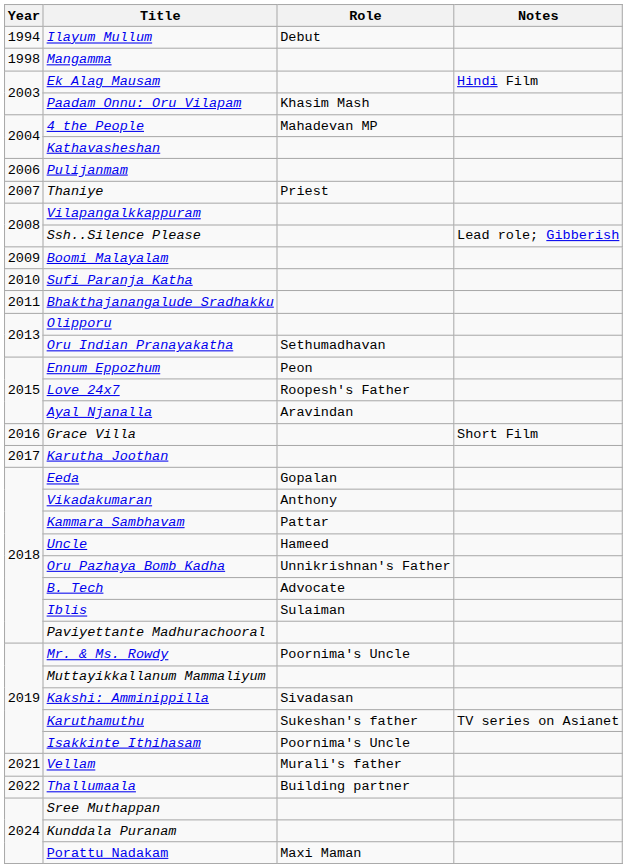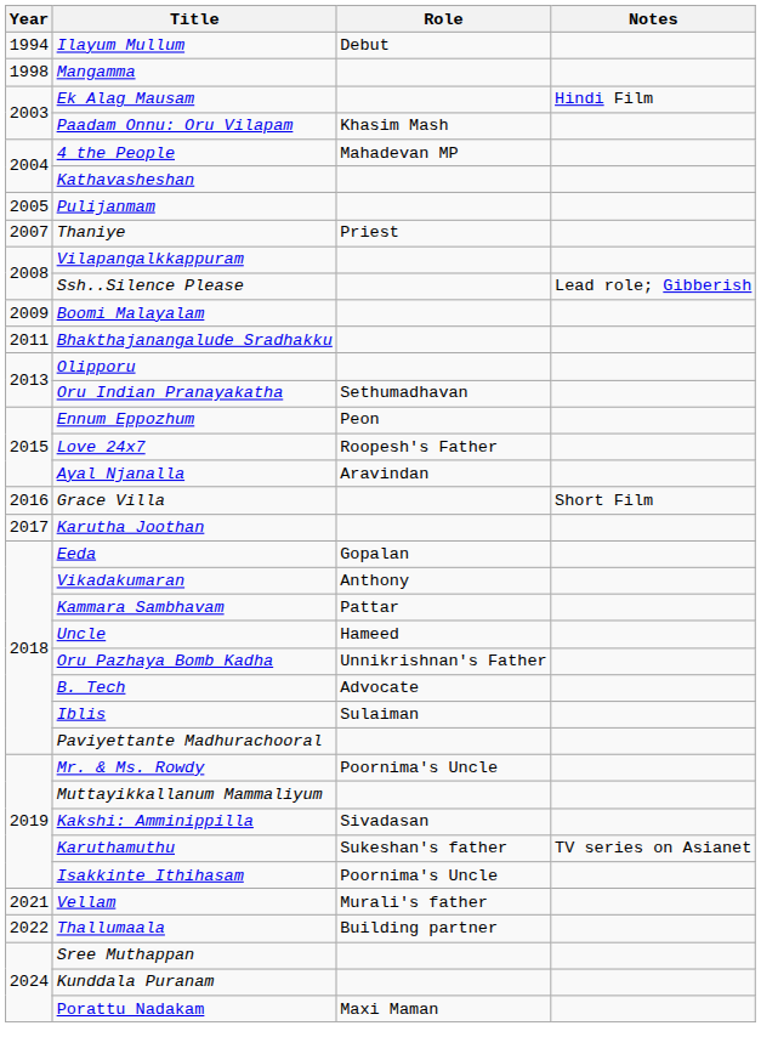 <table class="wikitable sortable">
 <tr>
 <th>Year</th>
 <th>Title</th>
 <th>Role</th>
 <th class="unsortable">Notes</th>
 </tr>
 <tr>
 <td>1994</td>
 <td><em><a href='#'>Ilayum Mullum</a></em></td>
 <td>Debut</td>
 <td></td>
 </tr>
 <tr>
 <td>1998</td>
 <td><em><a href='#'>Mangamma</a></em></td>
 <td></td>
 <td></td>
 </tr>
 <tr>
 <td rowspan=2>2003</td>
 <td><em><a href='#'>Ek Alag Mausam</a></em></td>
 <td></td>
 <td><a href='#'>Hindi</a> Film</td>
 </tr>
 <tr>
 <td><em><a href='#'>Paadam Onnu: Oru Vilapam</a></em></td>
 <td>Khasim Mash</td>
 <td></td>
 </tr>
 <tr>
 <td rowspan=2>2004</td>
 <td><em><a href='#'>4 the People</a></em></td>
 <td>Mahadevan MP</td>
 <td></td>
 </tr>
 <tr>
 <td><em><a href='#'>Kathavasheshan</a></em></td>
 <td></td>
 <td></td>
 </tr>
 <tr>
-<td>2006</td>
+<td>2005</td>
 <td><em><a href='#'>Pulijanmam</a></em></td>
 <td></td>
 <td></td>
 </tr>
 <tr>
 <td>2007</td>
 <td><em>Thaniye</em></td>
 <td>Priest</td>
 <td></td>
 </tr>
 <tr>
 <td rowspan=2>2008</td>
 <td><em><a href='#'>Vilapangalkkappuram</a></em></td>
 <td></td>
 <td></td>
 </tr>
 <tr>
 <td><em>Ssh..Silence Please</em></td>
 <td></td>
 <td>Lead role; <a href='#'>Gibberish</a></td>
 </tr>
 <tr>
 <td>2009</td>
 <td><em><a href='#'>Boomi Malayalam</a></em></td>
-<td></td>
-<td></td>
-</tr>
-<tr>
-<td>2010</td>
-<td><em><a href='#'>Sufi Paranja Katha</a></em></td>
 <td></td>
 <td></td>
 </tr>
 <tr>
 <td>2011</td>
 <td><em><a href='#'>Bhakthajanangalude Sradhakku</a></em></td>
 <td></td>
 <td></td>
 </tr>
 <tr>
 <td rowspan=2>2013</td>
 <td><em><a href='#'>Olipporu</a></em></td>
 <td></td>
 <td></td>
 </tr>
 <tr>
 <td><em><a href='#'>Oru Indian Pranayakatha</a></em></td>
 <td>Sethumadhavan</td>
 <td></td>
 </tr>
 <tr>
 <td rowspan=3>2015</td>
 <td><em><a href='#'>Ennum Eppozhum</a></em></td>
 <td>Peon</td>
 <td></td>
 </tr>
 <tr>
 <td><em><a href='#'>Love 24x7</a></em></td>
 <td>Roopesh's Father</td>
 <td></td>
 </tr>
 <tr>
 <td><em><a href='#'>Ayal Njanalla</a></em></td>
 <td>Aravindan</td>
 <td></td>
 </tr>
 <tr>
 <td>2016</td>
 <td><em>Grace Villa </em></td>
 <td></td>
 <td>Short Film</td>
 </tr>
 <tr>
 <td>2017</td>
 <td><em><a href='#'>Karutha Joothan</a></em></td>
 <td></td>
 <td></td>
 </tr>
 <tr>
 <td rowspan=8>2018</td>
 <td><em><a href='#'>Eeda</a></em></td>
 <td>Gopalan</td>
 <td></td>
 </tr>
 <tr>
 <td><em><a href='#'>Vikadakumaran</a></em></td>
 <td>Anthony</td>
 <td></td>
 </tr>
 <tr>
 <td><em><a href='#'>Kammara Sambhavam</a></em></td>
 <td>Pattar</td>
 <td></td>
 </tr>
 <tr>
 <td><em><a href='#'>Uncle</a></em></td>
 <td>Hameed</td>
 <td></td>
 </tr>
 <tr>
 <td><em><a href='#'>Oru Pazhaya Bomb Kadha</a></em></td>
 <td>Unnikrishnan's Father</td>
 <td></td>
 </tr>
 <tr>
 <td><em><a href='#'>B. Tech</a></em></td>
 <td>Advocate</td>
 <td></td>
 </tr>
 <tr>
 <td><em><a href='#'>Iblis</a></em></td>
 <td>Sulaiman</td>
 <td></td>
 </tr>
 <tr>
 <td><em>Paviyettante Madhurachooral</em></td>
 <td></td>
 <td></td>
 </tr>
 <tr>
 <td rowspan=5>2019</td>
 <td><em><a href='#'>Mr. & Ms. Rowdy</a></em></td>
 <td>Poornima's Uncle</td>
 <td></td>
 </tr>
 <tr>
 <td><em>Muttayikkallanum Mammaliyum</em></td>
 <td></td>
 <td></td>
 </tr>
 <tr>
 <td><em><a href='#'>Kakshi: Amminippilla</a></em></td>
 <td>Sivadasan</td>
 <td></td>
 </tr>
 <tr>
 <td><em><a href='#'>Karuthamuthu</a></em></td>
 <td>Sukeshan's father</td>
 <td>TV series on Asianet</td>
 </tr>
 <tr>
 <td><em><a href='#'>Isakkinte Ithihasam</a></em></td>
 <td>Poornima's Uncle</td>
 <td></td>
 </tr>
 <tr>
 <td>2021</td>
 <td><em><a href='#'>Vellam</a></em></td>
 <td>Murali's father</td>
 <td></td>
 </tr>
 <tr>
 <td>2022</td>
 <td><em><a href='#'>Thallumaala</a></em></td>
 <td>Building partner</td>
 <td></td>
 </tr>
 <tr>
 <td rowspan=3>2024</td>
 <td><em>Sree Muthappan</em></td>
 <td></td>
 <td></td>
 </tr>
 <tr>
 <td><em>Kunddala Puranam</em></td>
 <td></td>
 <td></td>
 </tr>
 <tr>
 <td><a href='#'>Porattu Nadakam</a></td>
 <td>Maxi Maman</td>
 <td></td>
 </tr>
 <tr>
 </tr>
 </table>
